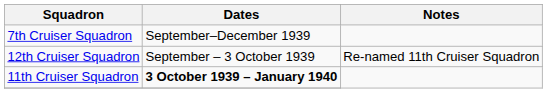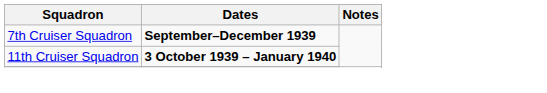 <table class=wikitable>
 <tr>
 <th>Squadron</th>
 <th>Dates</th>
 <th>Notes</th>
 </tr>
 <tr>
 <td><a href='#'>7th Cruiser Squadron</a></td>
-<td>September–December 1939</td>
-</tr>
-<tr>
-<td><a href='#'>12th Cruiser Squadron</a></td>
-<td>September – 3 October 1939</td>
-<td>Re-named 11th Cruiser Squadron</td>
+<td><strong>September–December 1939</strong></td>
 </tr>
 <tr>
 <td><a href='#'>11th Cruiser Squadron</a></td>
 <td><strong>3 October 1939 – January 1940</strong></td>
 </tr>
 <tr>
 </tr>
 </table>
